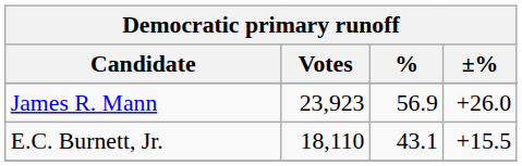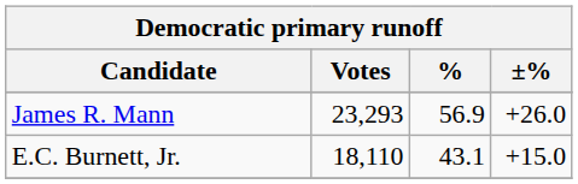 <table class="wikitable" align="left" style="margin: 1em 1em 1em 0; font-size: 95%;">
 <tr>
 <th colspan="4">Democratic primary runoff</th>
 </tr>
 <tr>
 <th colspan="1" style="width: 170px">Candidate</th>
 <th style="width: 50px">Votes</th>
 <th style="width: 40px">%</th>
 <th style="width: 40px">±%</th>
 </tr>
 <tr>
 </tr>
 <tr>
 <td><a href='#'>James R. Mann</a></td>
-<td align="right">23,923</td>
+<td align="right">23,293</td>
 <td align="right">56.9</td>
 <td align="right">+26.0</td>
 </tr>
 <tr>
 <td>E.C. Burnett, Jr.</td>
 <td align="right">18,110</td>
 <td align="right">43.1</td>
-<td align="right">+15.5</td>
+<td align="right">+15.0</td>
 </tr>
 <tr>
 </tr>
 </table>
